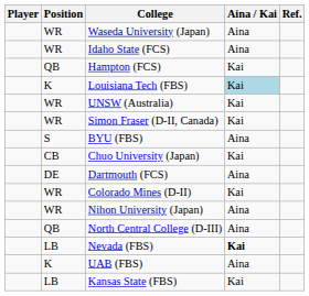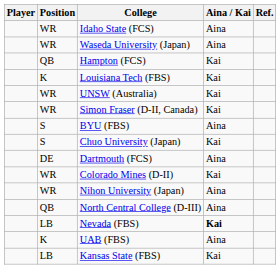 <table class = "wikitable sortable">
 <tr>
 <th>Player</th>
 <th>Position</th>
 <th>College</th>
 <th>Aina / Kai</th>
 <th>Ref.</th>
 </tr>
 <tr>
 <td></td>
 <td>WR</td>
-<td><a href='#'>Waseda University</a> (Japan)</td>
+<td><a href='#'>Idaho State</a> (FCS)</td>
 <td>Aina</td>
 <td></td>
 </tr>
 <tr>
 <td></td>
 <td>WR</td>
-<td><a href='#'>Idaho State</a> (FCS)</td>
+<td><a href='#'>Waseda University</a> (Japan)</td>
 <td>Aina</td>
 <td></td>
 </tr>
 <tr>
 <td></td>
 <td>QB</td>
 <td><a href='#'>Hampton</a> (FCS)</td>
 <td>Kai</td>
 <td></td>
 </tr>
 <tr>
 <td></td>
 <td>K</td>
 <td><a href='#'>Louisiana Tech</a> (FBS)</td>
-<td style="background: lightblue;">Kai</td>
+<td>Kai</td>
 <td></td>
 </tr>
 <tr>
 <td></td>
 <td>WR</td>
 <td><a href='#'>UNSW</a> (Australia)</td>
 <td>Kai</td>
 <td></td>
 </tr>
 <tr>
 <td></td>
 <td>WR</td>
 <td><a href='#'>Simon Fraser</a> (D-II, Canada)</td>
 <td>Kai</td>
 <td></td>
 </tr>
 <tr>
 <td></td>
 <td>S</td>
 <td><a href='#'>BYU</a> (FBS)</td>
 <td>Aina</td>
 <td></td>
 </tr>
 <tr>
 <td></td>
-<td>CB</td>
+<td>S</td>
 <td><a href='#'>Chuo University</a> (Japan)</td>
 <td>Kai</td>
 <td></td>
 </tr>
 <tr>
 <td></td>
 <td>DE</td>
 <td><a href='#'>Dartmouth</a> (FCS)</td>
 <td>Aina</td>
 <td></td>
 </tr>
 <tr>
 <td></td>
 <td>WR</td>
 <td><a href='#'>Colorado Mines</a> (D-II)</td>
 <td>Kai</td>
 <td></td>
 </tr>
 <tr>
 <td></td>
 <td>WR</td>
 <td><a href='#'>Nihon University</a> (Japan)</td>
 <td>Aina</td>
 <td></td>
 </tr>
 <tr>
 <td></td>
 <td>QB</td>
 <td><a href='#'>North Central College</a> (D-III)</td>
 <td>Aina</td>
 <td></td>
 </tr>
 <tr>
 <td></td>
 <td>LB</td>
 <td><a href='#'>Nevada</a> (FBS)</td>
 <td><strong>Kai</strong></td>
 <td></td>
 </tr>
 <tr>
 <td></td>
 <td>K</td>
 <td><a href='#'>UAB</a> (FBS)</td>
 <td>Aina</td>
 <td></td>
 </tr>
 <tr>
 <td></td>
 <td>LB</td>
 <td><a href='#'>Kansas State</a> (FBS)</td>
 <td>Kai</td>
 <td></td>
 </tr>
 </table>
